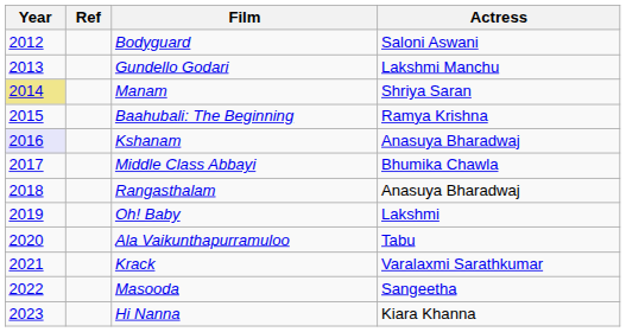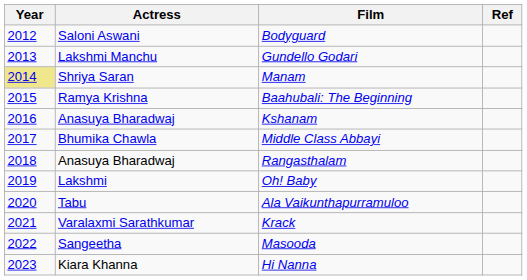 <table class="wikitable sortable" style="width:50%;">
 <tr>
 <th>Year</th>
+<th>Actress</th>
+<th>Film</th>
 <th>Ref</th>
-<th>Film</th>
-<th>Actress</th>
 </tr>
 <tr>
 <td><a href='#'>2012</a></td>
+<td><a href='#'>Saloni Aswani</a></td>
+<td><a href='#'><em>Bodyguard</em></a></td>
 <td></td>
-<td><a href='#'><em>Bodyguard</em></a></td>
-<td><a href='#'>Saloni Aswani</a></td>
 </tr>
 <tr>
 <td><a href='#'>2013</a></td>
+<td><a href='#'>Lakshmi Manchu</a></td>
+<td><em><a href='#'>Gundello Godari</a></em></td>
 <td></td>
-<td><em><a href='#'>Gundello Godari</a></em></td>
-<td><a href='#'>Lakshmi Manchu</a></td>
 </tr>
 <tr>
 <td style="background: khaki;"><a href='#'>2014</a></td>
+<td><a href='#'>Shriya Saran</a></td>
+<td><a href='#'><em>Manam</em></a></td>
 <td></td>
-<td><a href='#'><em>Manam</em></a></td>
-<td><a href='#'>Shriya Saran</a></td>
 </tr>
 <tr>
 <td><a href='#'>2015</a></td>
+<td><a href='#'>Ramya Krishna</a></td>
+<td><em><a href='#'>Baahubali: The Beginning</a></em></td>
 <td></td>
-<td><em><a href='#'>Baahubali: The Beginning</a></em></td>
-<td><a href='#'>Ramya Krishna</a></td>
 </tr>
 <tr>
-<td style="background: lavender;"><a href='#'>2016</a></td>
+<td><a href='#'>2016</a></td>
+<td><a href='#'>Anasuya Bharadwaj</a></td>
+<td><em><a href='#'>Kshanam</a></em></td>
 <td></td>
-<td><em><a href='#'>Kshanam</a></em></td>
-<td><a href='#'>Anasuya Bharadwaj</a></td>
 </tr>
 <tr>
 <td><a href='#'>2017</a></td>
+<td><a href='#'>Bhumika Chawla</a></td>
+<td><em><a href='#'>Middle Class Abbayi</a></em></td>
 <td></td>
-<td><em><a href='#'>Middle Class Abbayi</a></em></td>
-<td><a href='#'>Bhumika Chawla</a></td>
 </tr>
 <tr>
 <td><a href='#'>2018</a></td>
+<td>Anasuya Bharadwaj</td>
+<td><em><a href='#'>Rangasthalam</a></em></td>
 <td></td>
-<td><em><a href='#'>Rangasthalam</a></em></td>
-<td>Anasuya Bharadwaj</td>
 </tr>
 <tr>
 <td><a href='#'>2019</a></td>
+<td><a href='#'>Lakshmi</a></td>
+<td><em><a href='#'>Oh! Baby</a></em></td>
 <td></td>
-<td><em><a href='#'>Oh! Baby</a></em></td>
-<td><a href='#'>Lakshmi</a></td>
 </tr>
 <tr>
 <td><a href='#'>2020</a></td>
+<td><a href='#'>Tabu</a></td>
+<td><em><a href='#'>Ala Vaikunthapurramuloo</a></em></td>
 <td></td>
-<td><em><a href='#'>Ala Vaikunthapurramuloo</a></em></td>
-<td><a href='#'>Tabu</a></td>
 </tr>
 <tr>
 <td><a href='#'>2021</a></td>
+<td><a href='#'>Varalaxmi Sarathkumar</a></td>
+<td><a href='#'><em>Krack</em></a></td>
 <td></td>
-<td><a href='#'><em>Krack</em></a></td>
-<td><a href='#'>Varalaxmi Sarathkumar</a></td>
 </tr>
 <tr>
 <td><a href='#'>2022</a></td>
+<td><a href='#'>Sangeetha</a></td>
+<td><em><a href='#'>Masooda</a></em></td>
 <td></td>
-<td><em><a href='#'>Masooda</a></em></td>
-<td><a href='#'>Sangeetha</a></td>
 </tr>
 <tr>
 <td><a href='#'>2023</a></td>
+<td>Kiara Khanna</td>
+<td><em><a href='#'>Hi Nanna</a></em></td>
 <td></td>
-<td><em><a href='#'>Hi Nanna</a></em></td>
-<td>Kiara Khanna</td>
 </tr>
 </table>
